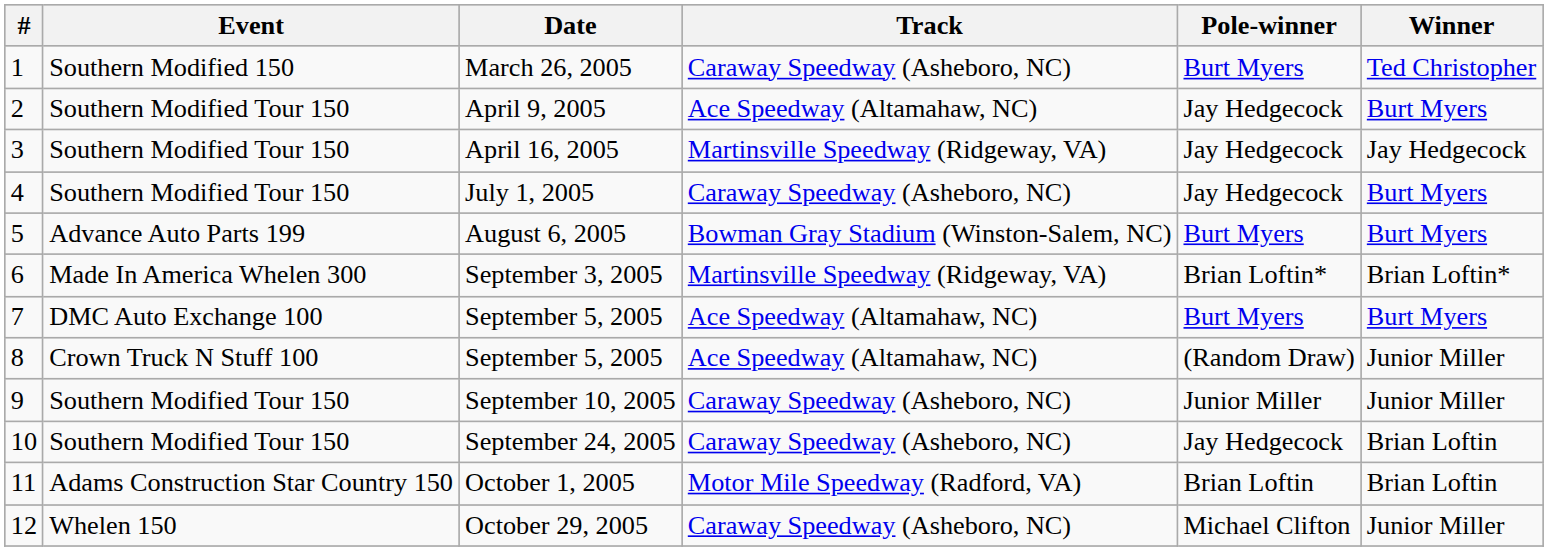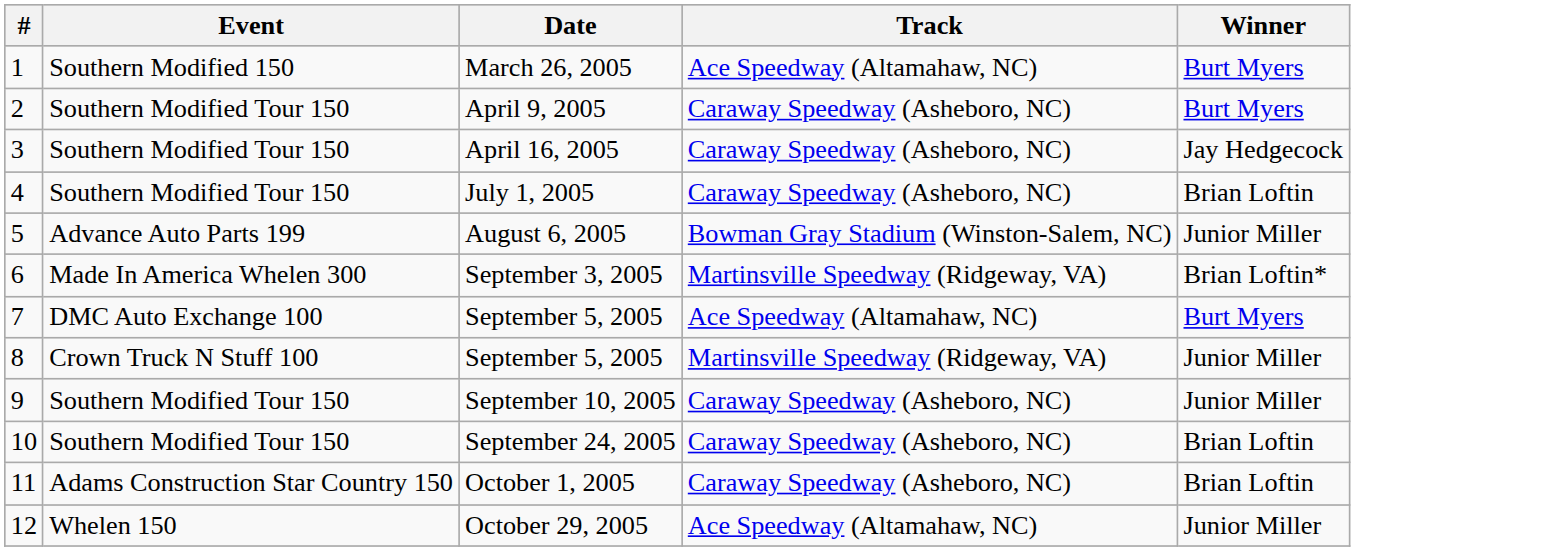 <table class="wikitable">
 <tr>
 <th>#</th>
 <th>Event</th>
 <th>Date</th>
 <th>Track</th>
-<th>Pole-winner</th>
 <th>Winner</th>
 </tr>
 <tr>
 <td>1</td>
 <td>Southern Modified 150</td>
 <td>March 26, 2005</td>
-<td><a href='#'>Caraway Speedway</a> (Asheboro, NC)</td>
+<td><a href='#'>Ace Speedway</a> (Altamahaw, NC)</td>
 <td><a href='#'>Burt Myers</a></td>
-<td><a href='#'>Ted Christopher</a></td>
 </tr>
 <tr>
 <td>2</td>
 <td>Southern Modified Tour 150</td>
 <td>April 9, 2005</td>
-<td><a href='#'>Ace Speedway</a> (Altamahaw, NC)</td>
-<td>Jay Hedgecock</td>
+<td><a href='#'>Caraway Speedway</a> (Asheboro, NC)</td>
 <td><a href='#'>Burt Myers</a></td>
 </tr>
 <tr>
 <td>3</td>
 <td>Southern Modified Tour 150</td>
 <td>April 16, 2005</td>
-<td><a href='#'>Martinsville Speedway</a> (Ridgeway, VA)</td>
-<td>Jay Hedgecock</td>
+<td><a href='#'>Caraway Speedway</a> (Asheboro, NC)</td>
 <td>Jay Hedgecock</td>
 </tr>
 <tr>
 <td>4</td>
 <td>Southern Modified Tour 150</td>
 <td>July 1, 2005</td>
 <td><a href='#'>Caraway Speedway</a> (Asheboro, NC)</td>
-<td>Jay Hedgecock</td>
-<td><a href='#'>Burt Myers</a></td>
+<td>Brian Loftin</td>
 </tr>
 <tr>
 <td>5</td>
 <td>Advance Auto Parts 199</td>
 <td>August 6, 2005</td>
 <td><a href='#'>Bowman Gray Stadium</a> (Winston-Salem, NC)</td>
-<td><a href='#'>Burt Myers</a></td>
-<td><a href='#'>Burt Myers</a></td>
+<td>Junior Miller</td>
 </tr>
 <tr>
 <td>6</td>
 <td>Made In America Whelen 300</td>
 <td>September 3, 2005</td>
 <td><a href='#'>Martinsville Speedway</a> (Ridgeway, VA)</td>
-<td>Brian Loftin*</td>
 <td>Brian Loftin*</td>
 </tr>
 <tr>
 <td>7</td>
 <td>DMC Auto Exchange 100</td>
 <td>September 5, 2005</td>
 <td><a href='#'>Ace Speedway</a> (Altamahaw, NC)</td>
 <td><a href='#'>Burt Myers</a></td>
-<td><a href='#'>Burt Myers</a></td>
 </tr>
 <tr>
 <td>8</td>
 <td>Crown Truck N Stuff 100</td>
 <td>September 5, 2005</td>
-<td><a href='#'>Ace Speedway</a> (Altamahaw, NC)</td>
-<td>(Random Draw)</td>
+<td><a href='#'>Martinsville Speedway</a> (Ridgeway, VA)</td>
 <td>Junior Miller</td>
 </tr>
 <tr>
 <td>9</td>
 <td>Southern Modified Tour 150</td>
 <td>September 10, 2005</td>
 <td><a href='#'>Caraway Speedway</a> (Asheboro, NC)</td>
 <td>Junior Miller</td>
-<td>Junior Miller</td>
 </tr>
 <tr>
 <td>10</td>
 <td>Southern Modified Tour 150</td>
 <td>September 24, 2005</td>
 <td><a href='#'>Caraway Speedway</a> (Asheboro, NC)</td>
-<td>Jay Hedgecock</td>
 <td>Brian Loftin</td>
 </tr>
 <tr>
 <td>11</td>
 <td>Adams Construction Star Country 150</td>
 <td>October 1, 2005</td>
-<td><a href='#'>Motor Mile Speedway</a> (Radford, VA)</td>
-<td>Brian Loftin</td>
+<td><a href='#'>Caraway Speedway</a> (Asheboro, NC)</td>
 <td>Brian Loftin</td>
 </tr>
 <tr>
 <td>12</td>
 <td>Whelen 150</td>
 <td>October 29, 2005</td>
-<td><a href='#'>Caraway Speedway</a> (Asheboro, NC)</td>
-<td>Michael Clifton</td>
+<td><a href='#'>Ace Speedway</a> (Altamahaw, NC)</td>
 <td>Junior Miller</td>
 </tr>
 </table>
